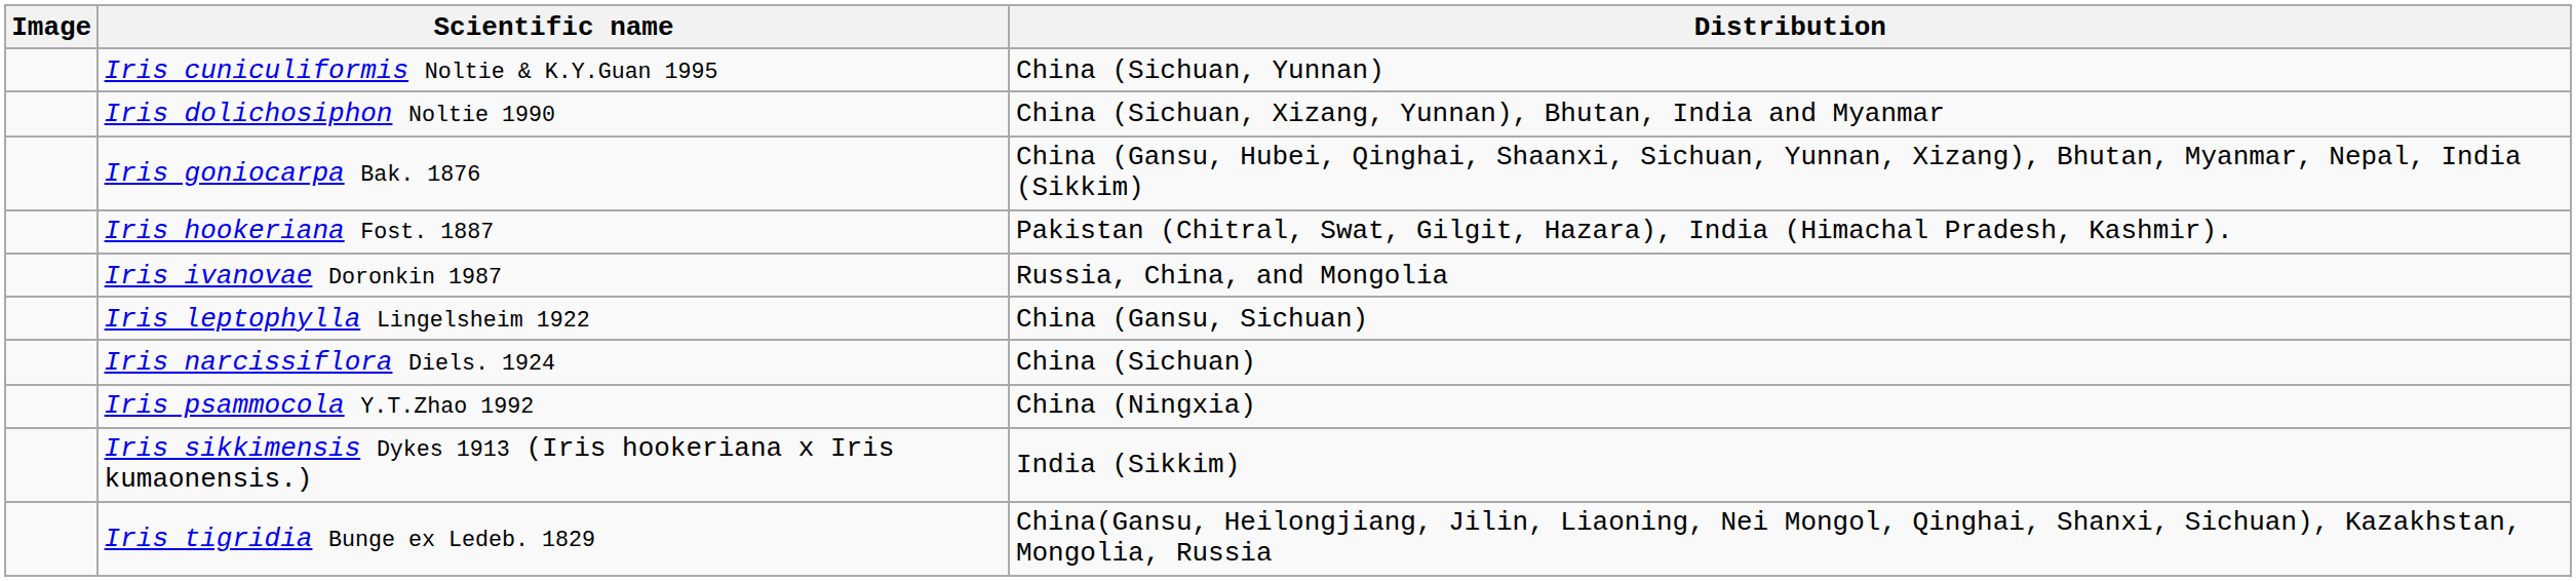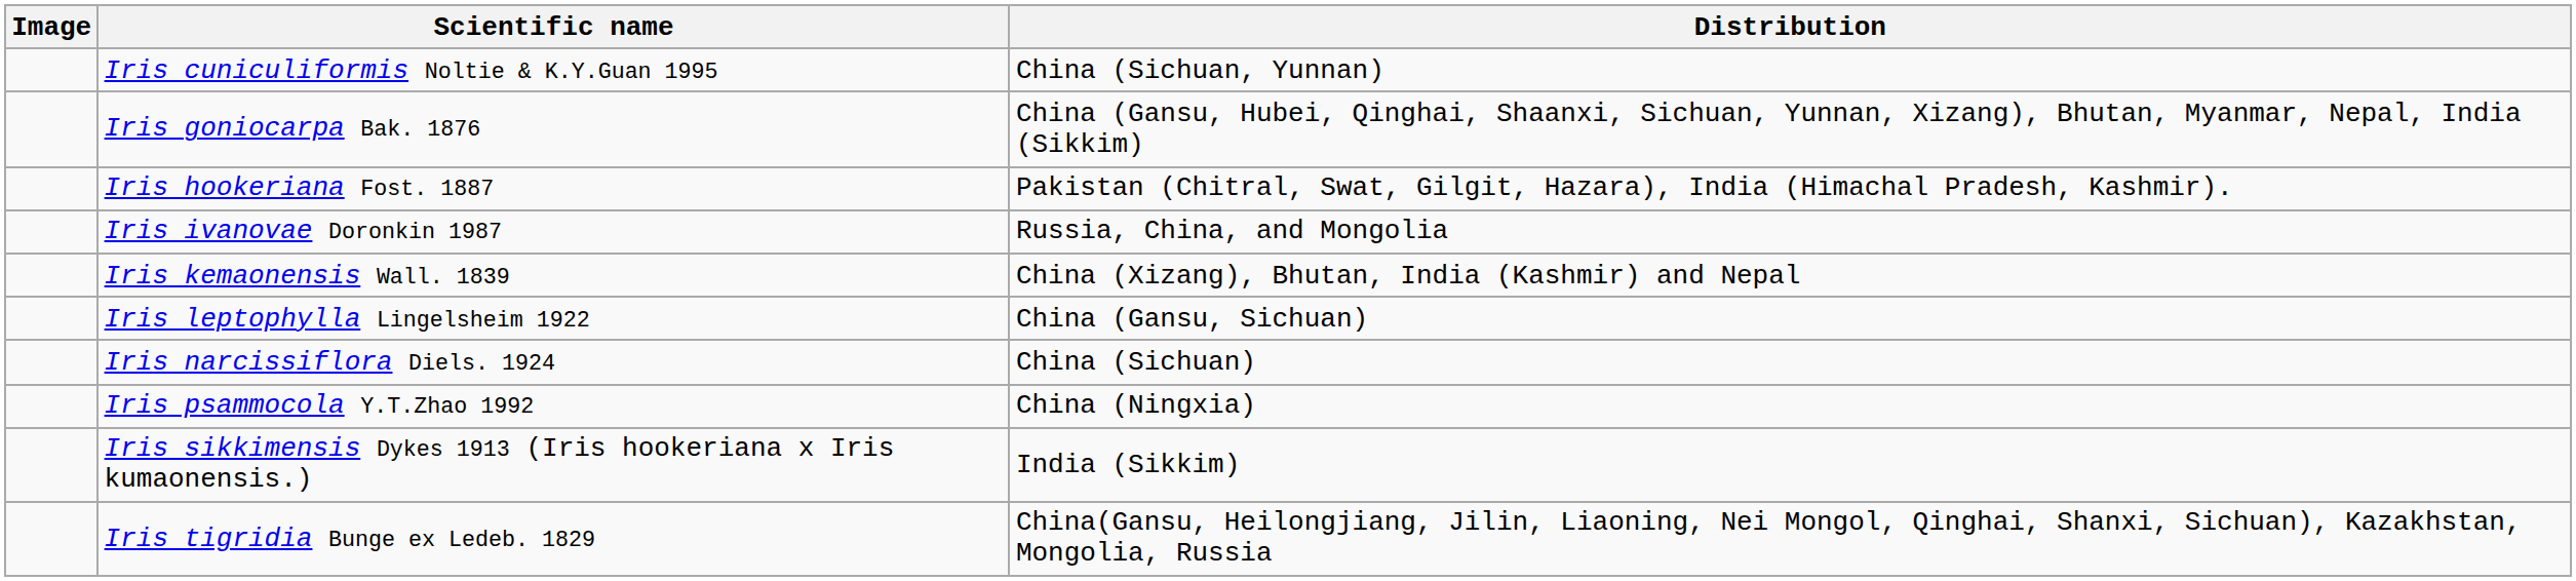 <table class="wikitable">
 <tr>
 <th>Image</th>
 <th>Scientific name</th>
 <th>Distribution</th>
 </tr>
 <tr>
 <td></td>
 <td><em><a href='#'>Iris cuniculiformis</a></em> <small>Noltie & K.Y.Guan 1995</small></td>
 <td>China (Sichuan, Yunnan)</td>
-</tr>
-<tr>
-<td></td>
-<td><em><a href='#'>Iris dolichosiphon</a></em> <small>Noltie 1990</small></td>
-<td>China (Sichuan, Xizang, Yunnan), Bhutan, India and Myanmar</td>
 </tr>
 <tr>
 <td></td>
 <td><em><a href='#'>Iris goniocarpa</a></em> <small>Bak.  1876</small></td>
 <td>China (Gansu, Hubei, Qinghai, Shaanxi, Sichuan, Yunnan, Xizang), Bhutan, Myanmar, Nepal, India (Sikkim)</td>
 </tr>
 <tr>
 <td></td>
 <td><em><a href='#'>Iris hookeriana</a></em> <small>Fost.  1887</small></td>
 <td>Pakistan (Chitral, Swat, Gilgit, Hazara), India (Himachal Pradesh, Kashmir).</td>
 </tr>
 <tr>
 <td></td>
 <td><em><a href='#'>Iris ivanovae</a></em> <small>Doronkin 1987</small></td>
 <td>Russia, China, and Mongolia</td>
+</tr>
+<tr>
+<td></td>
+<td><em><a href='#'>Iris kemaonensis</a></em> <small>Wall. 1839</small></td>
+<td>China (Xizang), Bhutan, India (Kashmir) and Nepal</td>
 </tr>
 <tr>
 <td></td>
 <td><em><a href='#'>Iris leptophylla</a></em> <small>Lingelsheim 1922</small></td>
 <td>China (Gansu, Sichuan)</td>
 </tr>
 <tr>
 <td></td>
 <td><em><a href='#'>Iris narcissiflora</a></em> <small>Diels. 1924</small></td>
 <td>China (Sichuan)</td>
 </tr>
 <tr>
 <td></td>
 <td><em><a href='#'>Iris psammocola</a></em> <small>Y.T.Zhao 1992</small></td>
 <td>China (Ningxia)</td>
 </tr>
 <tr>
 <td></td>
 <td><em><a href='#'>Iris sikkimensis</a></em> <small>Dykes 1913</small> (Iris hookeriana x Iris kumaonensis.)</td>
 <td>India (Sikkim)</td>
 </tr>
 <tr>
 <td></td>
 <td><em><a href='#'>Iris tigridia</a></em> <small>Bunge ex Ledeb. 1829</small></td>
 <td>China(Gansu, Heilongjiang, Jilin, Liaoning, Nei Mongol, Qinghai, Shanxi, Sichuan), Kazakhstan, Mongolia, Russia</td>
 </tr>
 <tr>
 </tr>
 </table>
